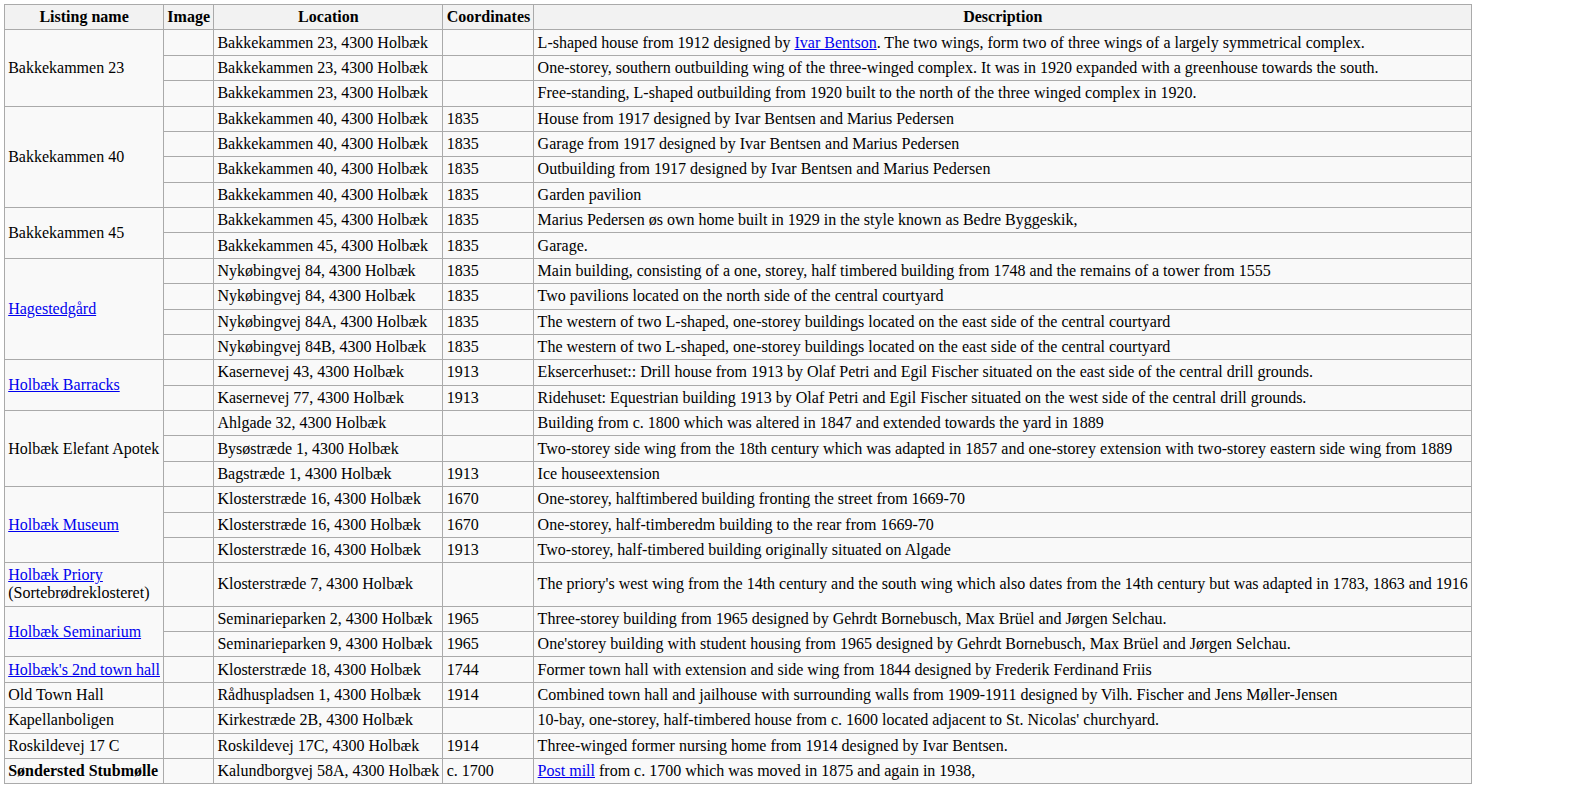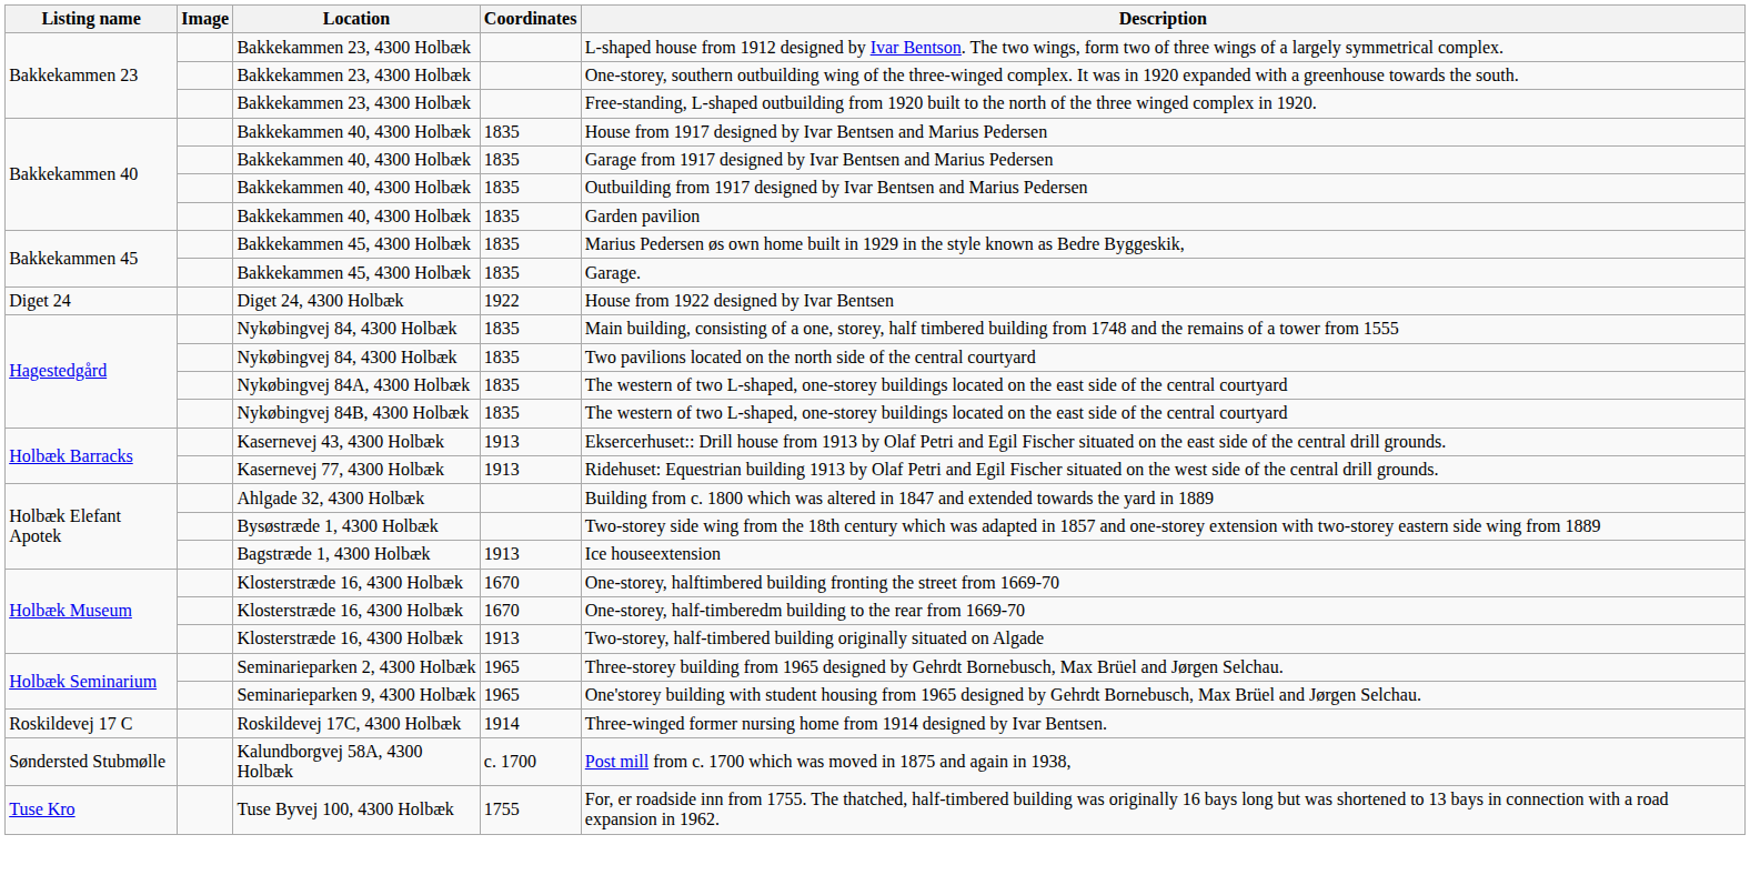 <table class="wikitable sortable">
 <tr>
 <th>Listing name</th>
 <th>Image</th>
 <th>Location</th>
 <th>Coordinates</th>
 <th>Description</th>
 </tr>
 <tr>
 <td rowspan="3">Bakkekammen 23</td>
 <td></td>
 <td>Bakkekammen 23, 4300 Holbæk</td>
 <td></td>
 <td>L-shaped house from 1912 designed by <a href='#'>Ivar Bentson</a>. The two wings, form two of three wings of a largely symmetrical complex.</td>
 </tr>
 <tr>
 <td></td>
 <td>Bakkekammen 23, 4300 Holbæk</td>
 <td></td>
 <td>One-storey, southern outbuilding wing of the three-winged complex. It was in 1920 expanded with a greenhouse towards the south.</td>
 </tr>
 <tr>
 <td></td>
 <td>Bakkekammen 23, 4300 Holbæk</td>
 <td></td>
 <td>Free-standing, L-shaped outbuilding from 1920 built to the north of the three winged complex in 1920.</td>
 </tr>
 <tr>
 <td rowspan="4">Bakkekammen 40</td>
 <td></td>
 <td>Bakkekammen 40, 4300 Holbæk</td>
 <td>1835</td>
 <td>House from 1917 designed by Ivar Bentsen and Marius Pedersen</td>
 </tr>
 <tr>
 <td></td>
 <td>Bakkekammen 40, 4300 Holbæk</td>
 <td>1835</td>
 <td>Garage from 1917 designed by Ivar Bentsen and Marius Pedersen</td>
 </tr>
 <tr>
 <td></td>
 <td>Bakkekammen 40, 4300 Holbæk</td>
 <td>1835</td>
 <td>Outbuilding from 1917 designed by Ivar Bentsen and Marius Pedersen</td>
 </tr>
 <tr>
 <td></td>
 <td>Bakkekammen 40, 4300 Holbæk</td>
 <td>1835</td>
 <td>Garden pavilion</td>
 </tr>
 <tr>
 <td rowspan="2">Bakkekammen 45</td>
 <td></td>
 <td>Bakkekammen 45, 4300 Holbæk</td>
 <td>1835</td>
 <td>Marius Pedersen øs own home built in 1929 in the style known as Bedre Byggeskik,</td>
 </tr>
 <tr>
 <td></td>
 <td>Bakkekammen 45, 4300 Holbæk</td>
 <td>1835</td>
 <td>Garage.</td>
+</tr>
+<tr>
+<td>Diget 24</td>
+<td></td>
+<td>Diget 24, 4300 Holbæk</td>
+<td>1922</td>
+<td>House from 1922 designed by Ivar Bentsen</td>
 </tr>
 <tr>
 <td rowspan="4"><a href='#'>Hagestedgård</a></td>
 <td></td>
 <td>Nykøbingvej 84, 4300 Holbæk</td>
 <td>1835</td>
 <td>Main building, consisting of a one, storey, half timbered building from 1748 and the remains of a tower from 1555</td>
 </tr>
 <tr>
 <td></td>
 <td>Nykøbingvej 84, 4300 Holbæk</td>
 <td>1835</td>
 <td>Two pavilions located on the north side of the central courtyard</td>
 </tr>
 <tr>
 <td></td>
 <td>Nykøbingvej 84A, 4300 Holbæk</td>
 <td>1835</td>
 <td>The western of two L-shaped, one-storey buildings located on the east side of the central courtyard</td>
 </tr>
 <tr>
 <td></td>
 <td>Nykøbingvej 84B, 4300 Holbæk</td>
 <td>1835</td>
 <td>The western of two L-shaped, one-storey buildings located on the east side of the central courtyard</td>
 </tr>
 <tr>
 <td rowspan="2"><a href='#'>Holbæk Barracks</a></td>
 <td></td>
 <td>Kasernevej 43, 4300 Holbæk</td>
 <td>1913</td>
 <td>Eksercerhuset:: Drill house from 1913 by Olaf Petri and Egil Fischer situated on the east side of the central drill grounds.</td>
 </tr>
 <tr>
 <td></td>
 <td>Kasernevej 77, 4300 Holbæk</td>
 <td>1913</td>
 <td>Ridehuset: Equestrian building  1913 by Olaf Petri and Egil Fischer situated on the west side of the central drill grounds.</td>
 </tr>
 <tr>
 <td rowspan="3">Holbæk Elefant Apotek</td>
 <td></td>
 <td>Ahlgade 32, 4300 Holbæk</td>
 <td></td>
 <td>Building from c. 1800 which was altered in 1847 and extended towards the yard in 1889</td>
 </tr>
 <tr>
 <td></td>
 <td>Bysøstræde 1, 4300 Holbæk</td>
 <td></td>
 <td>Two-storey side wing from the 18th century which was adapted in 1857 and one-storey extension with two-storey eastern side wing from 1889</td>
 </tr>
 <tr>
 <td></td>
 <td>Bagstræde 1, 4300 Holbæk</td>
 <td>1913</td>
 <td>Ice houseextension</td>
 </tr>
 <tr>
 <td rowspan="3"><a href='#'>Holbæk Museum</a></td>
 <td></td>
 <td>Klosterstræde 16, 4300 Holbæk</td>
 <td>1670</td>
 <td>One-storey, halftimbered building fronting the street from 1669-70</td>
 </tr>
 <tr>
 <td></td>
 <td>Klosterstræde 16, 4300 Holbæk</td>
 <td>1670</td>
 <td>One-storey, half-timberedm building to the rear from 1669-70</td>
 </tr>
 <tr>
 <td></td>
 <td>Klosterstræde 16, 4300 Holbæk</td>
 <td>1913</td>
 <td>Two-storey, half-timbered building originally situated on Algade</td>
 </tr>
 <tr>
-<td><a href='#'>Holbæk Priory</a> <br>(Sortebrødreklosteret)</td>
-<td></td>
-<td>Klosterstræde 7, 4300 Holbæk</td>
-<td></td>
-<td>The priory's west wing from the 14th century and the south wing which also dates from the 14th century but was adapted in 1783, 1863 and 1916</td>
-</tr>
-<tr>
 <td rowspan="2"><a href='#'>Holbæk Seminarium</a></td>
 <td></td>
 <td>Seminarieparken 2, 4300 Holbæk</td>
 <td>1965</td>
 <td>Three-storey building from 1965 designed by Gehrdt Bornebusch, Max Brüel and Jørgen Selchau.</td>
 </tr>
 <tr>
 <td></td>
 <td>Seminarieparken 9, 4300 Holbæk</td>
 <td>1965</td>
 <td>One'storey building with student housing  from 1965 designed by Gehrdt Bornebusch, Max Brüel and Jørgen Selchau.</td>
 </tr>
 <tr>
-<td><a href='#'>Holbæk's 2nd town hall</a></td>
-<td></td>
-<td>Klosterstræde 18, 4300 Holbæk</td>
-<td>1744</td>
-<td>Former town hall with extension and side wing from 1844 designed by Frederik Ferdinand Friis</td>
-</tr>
-<tr>
-<td>Old Town Hall</td>
-<td></td>
-<td>Rådhuspladsen 1, 4300 Holbæk</td>
-<td>1914</td>
-<td>Combined town hall and jailhouse with surrounding walls from 1909-1911 designed by Vilh. Fischer and Jens Møller-Jensen</td>
-</tr>
-<tr>
-<td>Kapellanboligen</td>
-<td></td>
-<td>Kirkestræde 2B, 4300 Holbæk</td>
-<td></td>
-<td>10-bay, one-storey, half-timbered house from c. 1600 located adjacent to St. Nicolas' churchyard.</td>
-</tr>
-<tr>
 <td>Roskildevej 17 C</td>
 <td></td>
 <td>Roskildevej 17C, 4300 Holbæk</td>
 <td>1914</td>
 <td>Three-winged former nursing home from 1914 designed by Ivar Bentsen.</td>
 </tr>
 <tr>
-<td><strong>Søndersted Stubmølle</strong></td>
+<td>Søndersted Stubmølle</td>
 <td></td>
 <td>Kalundborgvej 58A, 4300 Holbæk</td>
 <td>c. 1700</td>
 <td><a href='#'>Post mill</a> from c. 1700 which was moved in 1875 and again in 1938,</td>
 </tr>
 <tr>
+<td><a href='#'>Tuse Kro</a></td>
+<td></td>
+<td>Tuse Byvej 100, 4300 Holbæk</td>
+<td>1755</td>
+<td>For, er roadside inn from 1755. The  thatched, half-timbered building was originally 16 bays long but was shortened to 13 bays in connection with a road expansion in 1962.</td>
+</tr>
+<tr>
 </tr>
 </table>
